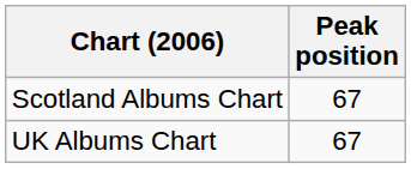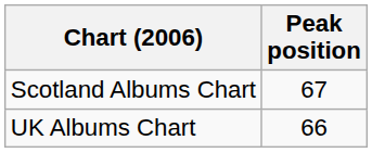 <table class="wikitable sortable">
 <tr>
 <th>Chart (2006)</th>
 <th>Peak<br>position</th>
 </tr>
 <tr>
 <td>Scotland Albums Chart</td>
 <td style="text-align:center;">67</td>
 </tr>
 <tr>
 <td>UK Albums Chart</td>
-<td align="center">67</td>
+<td align="center">66</td>
 </tr>
 </table>
